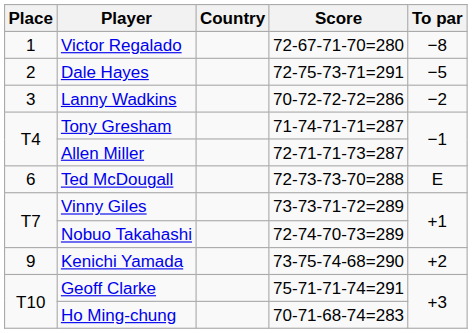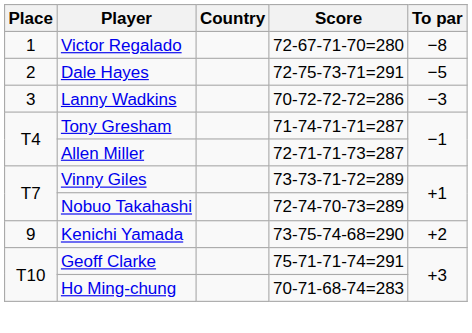 <table class="wikitable" style="font-size:95%;">
 <tr>
 <th>Place</th>
 <th>Player</th>
 <th>Country</th>
 <th>Score</th>
 <th>To par</th>
 </tr>
 <tr>
 <td align=center>1</td>
 <td><a href='#'>Victor Regalado</a></td>
 <td></td>
 <td>72-67-71-70=280</td>
 <td align=center>−8</td>
 </tr>
 <tr>
 <td align=center>2</td>
 <td><a href='#'>Dale Hayes</a></td>
 <td></td>
 <td>72-75-73-71=291</td>
 <td align=center>−5</td>
 </tr>
 <tr>
 <td align=center>3</td>
 <td><a href='#'>Lanny Wadkins</a></td>
 <td></td>
 <td>70-72-72-72=286</td>
-<td align=center>−2</td>
+<td align=center>−3</td>
 </tr>
 <tr>
 <td align=center rowspan=2>T4</td>
 <td><a href='#'>Tony Gresham</a></td>
 <td></td>
 <td>71-74-71-71=287</td>
 <td align=center rowspan=2>−1</td>
 </tr>
 <tr>
 <td><a href='#'>Allen Miller</a></td>
 <td></td>
 <td>72-71-71-73=287</td>
-</tr>
-<tr>
-<td align=center>6</td>
-<td><a href='#'>Ted McDougall</a></td>
-<td></td>
-<td>72-73-73-70=288</td>
-<td align=center>E</td>
 </tr>
 <tr>
 <td align=center rowspan=2>T7</td>
 <td><a href='#'>Vinny Giles</a></td>
 <td></td>
 <td>73-73-71-72=289</td>
 <td align=center rowspan=2>+1</td>
 </tr>
 <tr>
 <td><a href='#'>Nobuo Takahashi</a></td>
 <td></td>
 <td>72-74-70-73=289</td>
 </tr>
 <tr>
 <td align=center>9</td>
 <td><a href='#'>Kenichi Yamada</a></td>
 <td></td>
 <td>73-75-74-68=290</td>
 <td align=center>+2</td>
 </tr>
 <tr>
 <td align=center rowspan=2>T10</td>
 <td><a href='#'>Geoff Clarke</a></td>
 <td></td>
 <td>75-71-71-74=291</td>
 <td align=center rowspan=2>+3</td>
 </tr>
 <tr>
 <td><a href='#'>Ho Ming-chung</a></td>
 <td></td>
 <td>70-71-68-74=283</td>
 </tr>
 </table>
